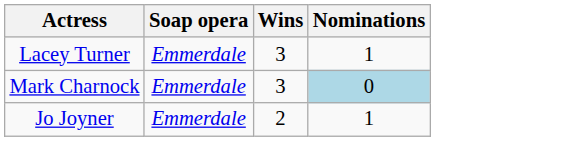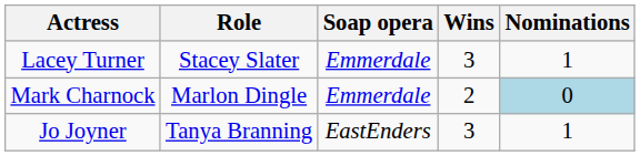 <table class="wikitable" style="text-align: center">
 <tr>
 <th scope="col">Actress</th>
+<th scope="col">Role</th>
 <th scope="col">Soap opera</th>
 <th scope="col">Wins</th>
 <th scope="col">Nominations</th>
 </tr>
 <tr>
 <td><a href='#'>Lacey Turner</a></td>
+<td><a href='#'>Stacey Slater</a></td>
 <td><em><a href='#'>Emmerdale</a></em></td>
 <td>3</td>
 <td>1</td>
 </tr>
 <tr>
 <td><a href='#'>Mark Charnock</a></td>
+<td><a href='#'>Marlon Dingle</a></td>
 <td><em><a href='#'>Emmerdale</a></em></td>
-<td>3</td>
+<td>2</td>
 <td style="background: lightblue;">0</td>
 </tr>
 <tr>
 <td><a href='#'>Jo Joyner</a></td>
-<td><em><a href='#'>Emmerdale</a></em></td>
-<td>2</td>
+<td><a href='#'>Tanya Branning</a></td>
+<td><em>EastEnders</em></td>
+<td>3</td>
 <td>1</td>
 </tr>
 </table>
